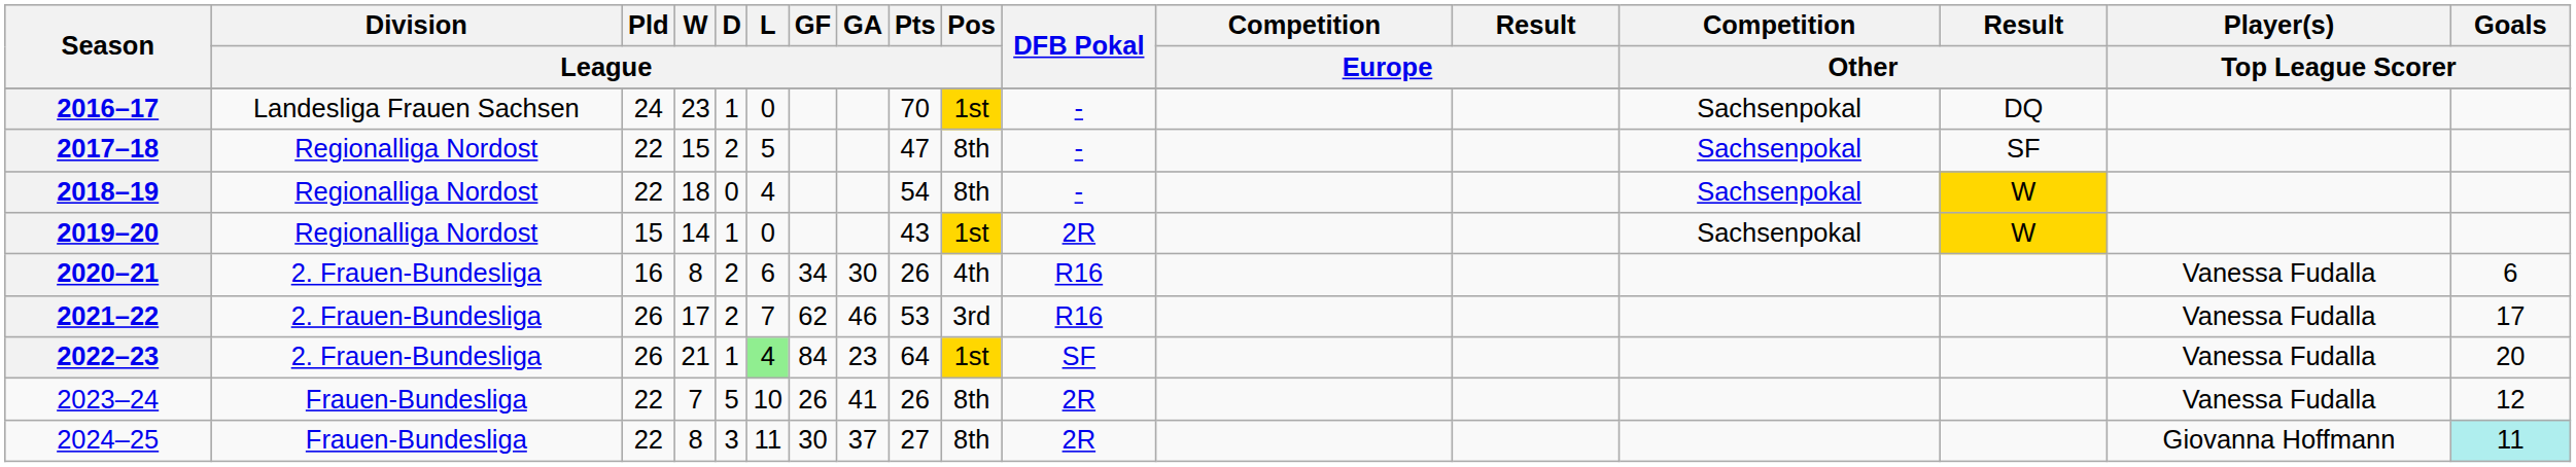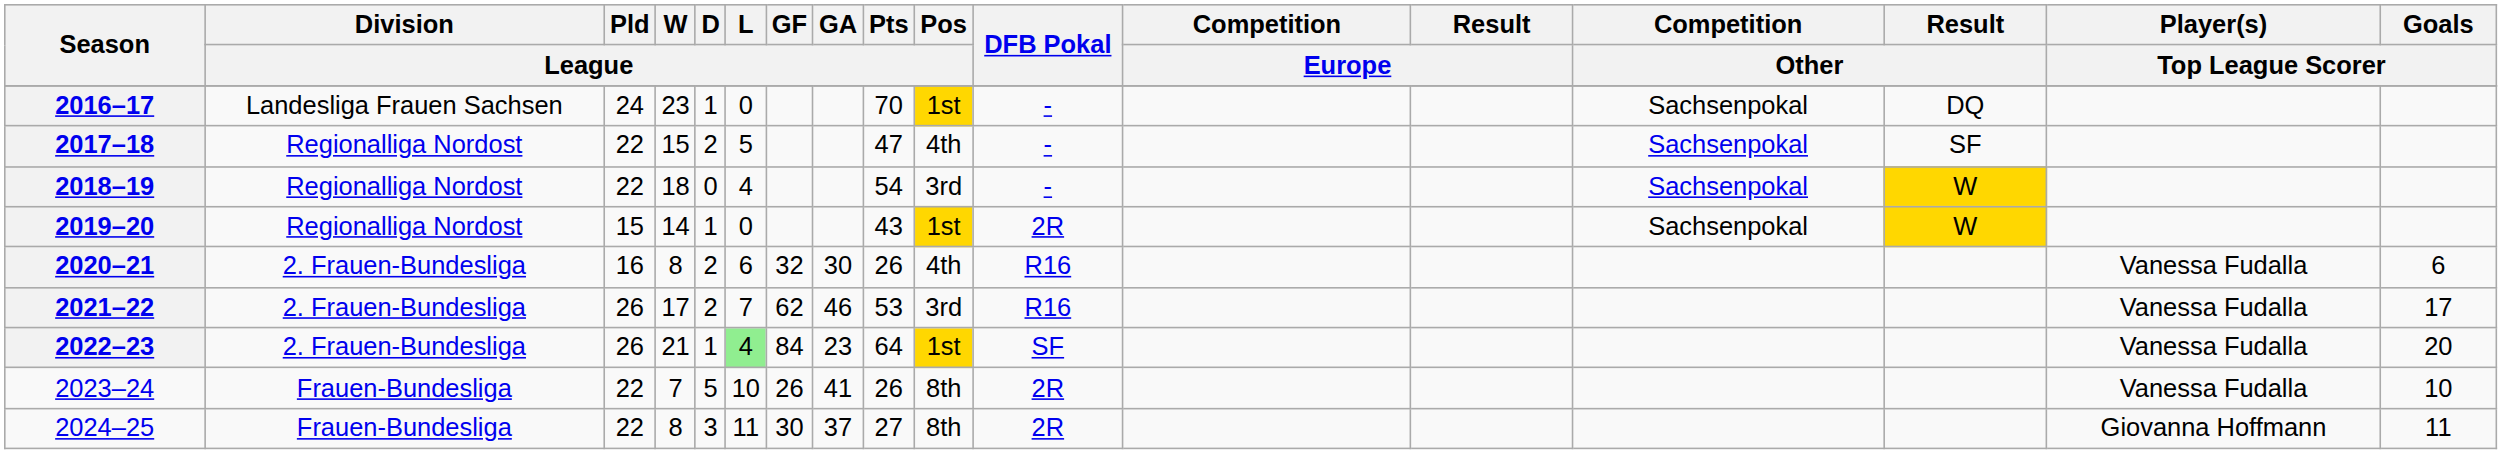 <table class="wikitable plainrowheaders" style="text-align:center">
 <tr>
 <th rowspan="2" scope=col width=8%>Season</th>
 <th scope=col width=16%>Division</th>
 <th scope=col>Pld</th>
 <th scope=col>W</th>
 <th scope=col>D</th>
 <th scope=col>L</th>
 <th scope=col>GF</th>
 <th scope=col>GA</th>
 <th scope=col>Pts</th>
 <th scope=col>Pos</th>
 <th rowspan="2" scope="col" width=6%><a href='#'>DFB Pokal</a></th>
 <th scope=col>Competition</th>
 <th scope=col>Result</th>
 <th scope=col>Competition</th>
 <th scope=col>Result</th>
 <th scope=col>Player(s)</th>
 <th scope=col>Goals</th>
 </tr>
 <tr class=unsortable>
 <th colspan="9" width=30%>League</th>
 <th colspan="2" width=18%><a href='#'>Europe</a></th>
 <th colspan="2" width=19%>Other</th>
 <th colspan="2" width=18%>Top League Scorer</th>
 </tr>
 <tr>
 </tr>
 <tr>
 <th scope=row style=text-align:center><a href='#'>2016–17</a></th>
 <td>Landesliga Frauen Sachsen</td>
 <td>24</td>
 <td>23</td>
 <td>1</td>
 <td>0</td>
 <td></td>
 <td></td>
 <td>70</td>
 <td bgcolor="gold">1st</td>
 <td><a href='#'>-</a></td>
 <td></td>
 <td></td>
 <td>Sachsenpokal</td>
 <td>DQ</td>
 <td></td>
 <td></td>
 </tr>
 <tr>
 <th scope=row style=text-align:center><a href='#'>2017–18</a></th>
 <td><a href='#'>Regionalliga Nordost</a></td>
 <td>22</td>
 <td>15</td>
 <td>2</td>
 <td>5</td>
 <td></td>
 <td></td>
 <td>47</td>
-<td>8th</td>
+<td>4th</td>
 <td><a href='#'>-</a></td>
 <td></td>
 <td></td>
 <td><a href='#'>Sachsenpokal</a></td>
 <td>SF</td>
 <td></td>
 <td></td>
 </tr>
 <tr>
 <th scope=row style=text-align:center><a href='#'>2018–19</a></th>
 <td><a href='#'>Regionalliga Nordost</a></td>
 <td>22</td>
 <td>18</td>
 <td>0</td>
 <td>4</td>
 <td></td>
 <td></td>
 <td>54</td>
-<td>8th</td>
+<td>3rd</td>
 <td><a href='#'>-</a></td>
 <td></td>
 <td></td>
 <td><a href='#'>Sachsenpokal</a></td>
 <td bgcolor="gold">W</td>
 <td></td>
 <td></td>
 </tr>
 <tr>
 <th scope=row style=text-align:center><a href='#'>2019–20</a></th>
 <td><a href='#'>Regionalliga Nordost</a></td>
 <td>15</td>
 <td>14</td>
 <td>1</td>
 <td>0</td>
 <td></td>
 <td></td>
 <td>43</td>
 <td bgcolor="gold">1st</td>
 <td><a href='#'>2R</a></td>
 <td></td>
 <td></td>
 <td>Sachsenpokal</td>
 <td bgcolor="gold">W</td>
 <td></td>
 <td></td>
 </tr>
 <tr>
 <th scope=row style=text-align:center><a href='#'>2020–21</a></th>
 <td><a href='#'>2. Frauen-Bundesliga</a></td>
 <td>16</td>
 <td>8</td>
 <td>2</td>
 <td>6</td>
-<td>34</td>
+<td>32</td>
 <td>30</td>
 <td>26</td>
 <td>4th</td>
 <td><a href='#'>R16</a></td>
 <td></td>
 <td></td>
 <td></td>
 <td></td>
 <td>Vanessa Fudalla</td>
 <td>6</td>
 </tr>
 <tr>
 <th scope=row style=text-align:center><a href='#'>2021–22</a></th>
 <td><a href='#'>2. Frauen-Bundesliga</a></td>
 <td>26</td>
 <td>17</td>
 <td>2</td>
 <td>7</td>
 <td>62</td>
 <td>46</td>
 <td>53</td>
 <td>3rd</td>
 <td><a href='#'>R16</a></td>
 <td></td>
 <td></td>
 <td></td>
 <td></td>
 <td>Vanessa Fudalla</td>
 <td>17</td>
 </tr>
 <tr>
 <th scope=row style=text-align:center><a href='#'>2022–23</a></th>
 <td><a href='#'>2. Frauen-Bundesliga</a></td>
 <td>26</td>
 <td>21</td>
 <td>1</td>
 <td style="background: lightgreen;">4</td>
 <td>84</td>
 <td>23</td>
 <td>64</td>
 <td bgcolor="gold">1st</td>
 <td><a href='#'>SF</a></td>
 <td></td>
 <td></td>
 <td></td>
 <td></td>
 <td>Vanessa Fudalla</td>
 <td>20</td>
 </tr>
 <tr>
 <td scope=row style=text-align:center style="background:SkyBlue;"><a href='#'>2023–24</a></td>
 <td><a href='#'>Frauen-Bundesliga</a></td>
 <td>22</td>
 <td>7</td>
 <td>5</td>
 <td>10</td>
 <td>26</td>
 <td>41</td>
 <td>26</td>
 <td>8th</td>
 <td><a href='#'>2R</a></td>
 <td></td>
 <td></td>
 <td></td>
 <td></td>
 <td>Vanessa Fudalla</td>
-<td>12</td>
+<td>10</td>
 </tr>
 <tr>
 <td scope=row style=text-align:center style="background:SkyBlue;"><a href='#'>2024–25</a></td>
 <td><a href='#'>Frauen-Bundesliga</a></td>
 <td>22</td>
 <td>8</td>
 <td>3</td>
 <td>11</td>
 <td>30</td>
 <td>37</td>
 <td>27</td>
 <td>8th</td>
 <td><a href='#'>2R</a></td>
 <td></td>
 <td></td>
 <td></td>
 <td></td>
 <td>Giovanna Hoffmann</td>
-<td style="background: paleturquoise;">11</td>
+<td>11</td>
 </tr>
 </table>
